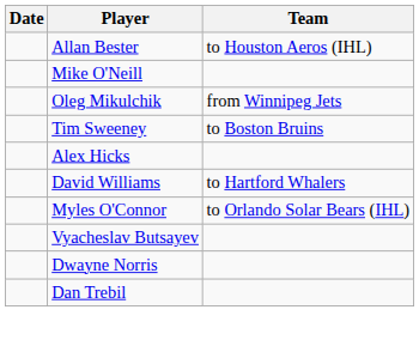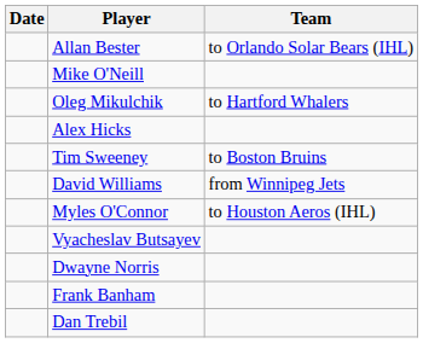 <table class="wikitable">
 <tr>
 <th>Date</th>
 <th>Player</th>
 <th>Team</th>
 </tr>
 <tr>
 <td></td>
 <td><a href='#'>Allan Bester</a></td>
-<td>to <a href='#'>Houston Aeros</a> (IHL)</td>
+<td>to <a href='#'>Orlando Solar Bears</a> (<a href='#'>IHL</a>)</td>
 </tr>
 <tr>
 <td></td>
 <td><a href='#'>Mike O'Neill</a></td>
 <td></td>
 </tr>
 <tr>
 <td></td>
 <td><a href='#'>Oleg Mikulchik</a></td>
-<td>from <a href='#'>Winnipeg Jets</a></td>
+<td>to <a href='#'>Hartford Whalers</a></td>
+</tr>
+<tr>
+<td></td>
+<td><a href='#'>Alex Hicks</a></td>
+<td></td>
 </tr>
 <tr>
 <td></td>
 <td><a href='#'>Tim Sweeney</a></td>
 <td>to <a href='#'>Boston Bruins</a></td>
 </tr>
 <tr>
 <td></td>
-<td><a href='#'>Alex Hicks</a></td>
-<td></td>
-</tr>
-<tr>
-<td></td>
 <td><a href='#'>David Williams</a></td>
-<td>to <a href='#'>Hartford Whalers</a></td>
+<td>from <a href='#'>Winnipeg Jets</a></td>
 </tr>
 <tr>
 <td></td>
 <td><a href='#'>Myles O'Connor</a></td>
-<td>to <a href='#'>Orlando Solar Bears</a> (<a href='#'>IHL</a>)</td>
+<td>to <a href='#'>Houston Aeros</a> (IHL)</td>
 </tr>
 <tr>
 <td></td>
 <td><a href='#'>Vyacheslav Butsayev</a></td>
 <td></td>
 </tr>
 <tr>
 <td></td>
 <td><a href='#'>Dwayne Norris</a></td>
 <td></td>
 </tr>
 <tr>
 <td></td>
+<td><a href='#'>Frank Banham</a></td>
+<td></td>
+</tr>
+<tr>
+<td></td>
 <td><a href='#'>Dan Trebil</a></td>
 <td></td>
 </tr>
 </table>
